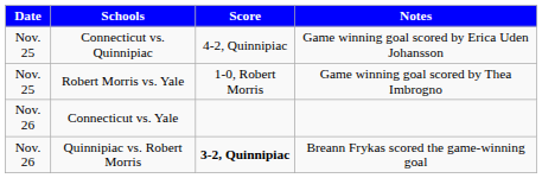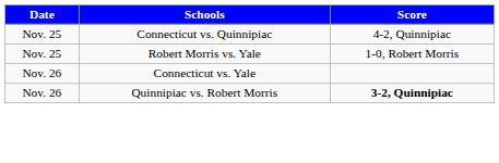 <table class="wikitable" style="width:50%;">
 <tr style="text-align:center; background:blue; color:#fff;">
 <td><strong>Date</strong></td>
 <td><strong>Schools</strong></td>
 <td><strong>Score</strong></td>
-<td><strong>Notes</strong></td>
 </tr>
 <tr style="text-align:center;" bgcolor="">
 <td>Nov. 25</td>
 <td>Connecticut vs. Quinnipiac</td>
 <td>4-2, Quinnipiac</td>
-<td>Game winning goal scored by Erica Uden Johansson</td>
 </tr>
 <tr style="text-align:center;" bgcolor="">
 <td>Nov. 25</td>
 <td>Robert Morris vs. Yale</td>
 <td>1-0, Robert Morris</td>
-<td>Game winning goal scored by Thea Imbrogno</td>
 </tr>
 <tr style="text-align:center;" bgcolor="">
 <td>Nov. 26</td>
 <td>Connecticut vs. Yale</td>
-<td></td>
 <td></td>
 </tr>
 <tr style="text-align:center;" bgcolor="">
 <td>Nov. 26</td>
 <td>Quinnipiac vs. Robert Morris</td>
 <td><strong>3-2, Quinnipiac</strong></td>
-<td>Breann Frykas scored the game-winning goal</td>
 </tr>
 </table>
